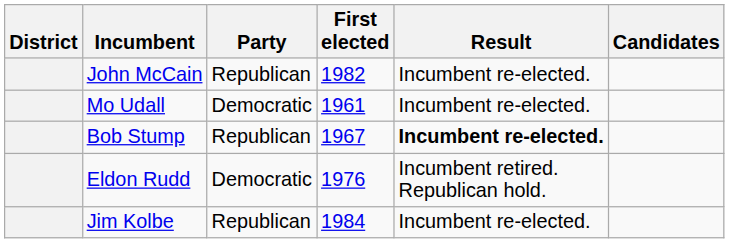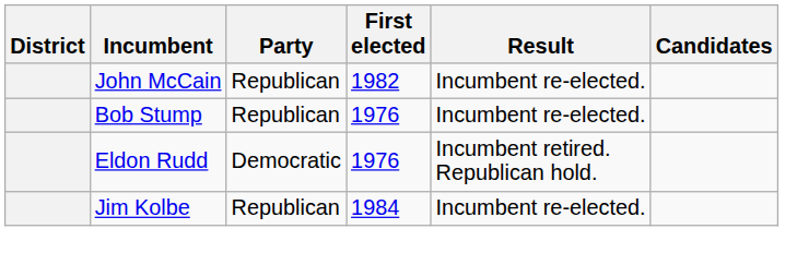 <table class=wikitable>
 <tr valign=bottom>
 <th>District</th>
 <th>Incumbent</th>
 <th>Party</th>
 <th>First<br>elected</th>
 <th>Result</th>
 <th>Candidates</th>
 </tr>
 <tr>
 <th></th>
 <td><a href='#'>John McCain</a></td>
 <td>Republican</td>
 <td><a href='#'>1982</a></td>
 <td>Incumbent re-elected.</td>
 <td nowrap></td>
 </tr>
 <tr>
 <th></th>
-<td><a href='#'>Mo Udall</a></td>
-<td>Democratic</td>
-<td><a href='#'>1961 </a></td>
-<td>Incumbent re-elected.</td>
-<td nowrap></td>
-</tr>
-<tr>
-<th></th>
 <td><a href='#'>Bob Stump</a></td>
 <td>Republican</td>
-<td><a href='#'>1967</a></td>
-<td><strong>Incumbent re-elected.</strong></td>
+<td><a href='#'>1976</a></td>
+<td>Incumbent re-elected.</td>
 <td nowrap></td>
 </tr>
 <tr>
 <th></th>
 <td><a href='#'>Eldon Rudd</a></td>
 <td>Democratic</td>
 <td><a href='#'>1976</a></td>
 <td>Incumbent retired.<br>Republican hold.</td>
 <td nowrap></td>
 </tr>
 <tr>
 <th></th>
 <td><a href='#'>Jim Kolbe</a></td>
 <td>Republican</td>
 <td><a href='#'>1984</a></td>
 <td>Incumbent re-elected.</td>
 <td nowrap></td>
 </tr>
 </table>
